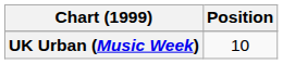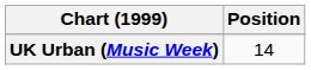 <table class="wikitable plainrowheaders">
 <tr>
 <th scope="col">Chart (1999)</th>
 <th scope="col">Position</th>
 </tr>
 <tr>
 </tr>
 <tr>
 <th scope="row">UK Urban (<em><a href='#'>Music Week</a></em>)</th>
-<td align=center>10</td>
+<td align=center>14</td>
 </tr>
 </table>
